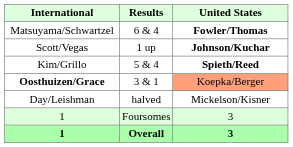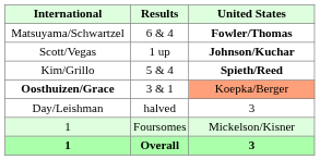 <table border="1" cellpadding="3" style="border-collapse:collapse; text-align:center;">
 <tr style="background:#ddffdd;">
 <th width="160">International</th>
 <th>Results</th>
 <th width="160">United States</th>
 </tr>
 <tr>
 <td>Matsuyama/Schwartzel</td>
 <td>6 & 4</td>
 <td><strong>Fowler/Thomas</strong></td>
 </tr>
 <tr>
 <td>Scott/Vegas</td>
 <td>1 up</td>
 <td><strong>Johnson/Kuchar</strong></td>
 </tr>
 <tr>
 <td>Kim/Grillo</td>
 <td>5 & 4</td>
 <td><strong>Spieth/Reed</strong></td>
 </tr>
 <tr>
 <td><strong>Oosthuizen/Grace</strong></td>
 <td>3 & 1</td>
 <td style="background: lightsalmon;">Koepka/Berger</td>
 </tr>
 <tr>
 <td>Day/Leishman</td>
 <td>halved</td>
-<td>Mickelson/Kisner</td>
+<td>3</td>
 </tr>
 <tr style="background:#ddffdd;">
 <td>1</td>
 <td>Foursomes</td>
-<td>3</td>
+<td>Mickelson/Kisner</td>
 </tr>
 <tr style="background:#aaffaa;">
 <th>1</th>
 <th>Overall</th>
 <th>3</th>
 </tr>
 </table>
